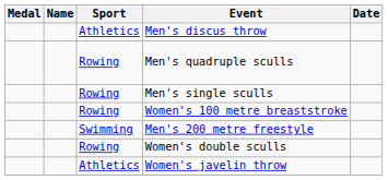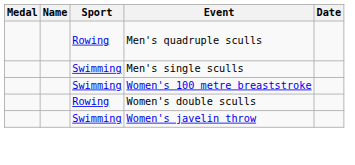 <table class="wikitable sortable"  style="font-size:95%">
 <tr>
 <th>Medal</th>
 <th>Name</th>
 <th>Sport</th>
 <th>Event</th>
 <th>Date</th>
-</tr>
-<tr>
-<td></td>
-<td></td>
-<td><a href='#'>Athletics</a></td>
-<td><a href='#'>Men's discus throw</a></td>
-<td></td>
 </tr>
 <tr>
 <td></td>
 <td><br><br><br></td>
 <td><a href='#'>Rowing</a></td>
 <td>Men's quadruple sculls</td>
 <td></td>
 </tr>
 <tr>
 <td></td>
 <td></td>
-<td><a href='#'>Rowing</a></td>
+<td><a href='#'>Swimming</a></td>
 <td>Men's single sculls</td>
 <td></td>
 </tr>
 <tr>
 <td></td>
 <td></td>
-<td><a href='#'>Rowing</a></td>
+<td><a href='#'>Swimming</a></td>
 <td><a href='#'>Women's 100 metre breaststroke</a></td>
-<td></td>
-</tr>
-<tr>
-<td></td>
-<td></td>
-<td><a href='#'>Swimming</a></td>
-<td><a href='#'>Men's 200 metre freestyle</a></td>
 <td></td>
 </tr>
 <tr>
 <td></td>
 <td><br></td>
 <td><a href='#'>Rowing</a></td>
 <td>Women's double sculls</td>
 <td></td>
 </tr>
 <tr>
 <td></td>
 <td></td>
-<td><a href='#'>Athletics</a></td>
+<td><a href='#'>Swimming</a></td>
 <td><a href='#'>Women's javelin throw</a></td>
 <td></td>
 </tr>
 </table>
